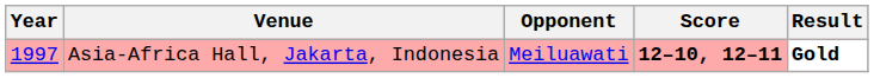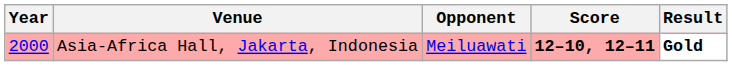 <table class="sortable wikitable" style="font-size: 90%;">
 <tr>
 <th>Year</th>
 <th>Venue</th>
 <th>Opponent</th>
 <th>Score</th>
 <th>Result</th>
 </tr>
 <tr style="background:#FFAAAA">
-<td align="center"><a href='#'>1997</a></td>
+<td align="center"><a href='#'>2000</a></td>
 <td align="left">Asia-Africa Hall, <a href='#'>Jakarta</a>, Indonesia</td>
 <td align="left"> <a href='#'>Meiluawati</a></td>
 <td align="left"><strong>12–10, 12–11</strong></td>
 <td style="text-align:left; background:white"> <strong>Gold</strong></td>
 </tr>
 </table>
